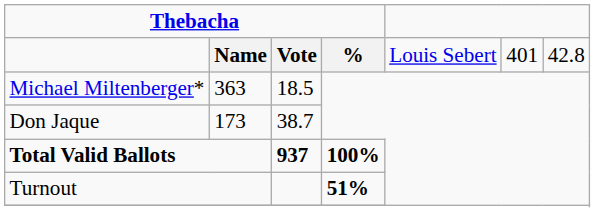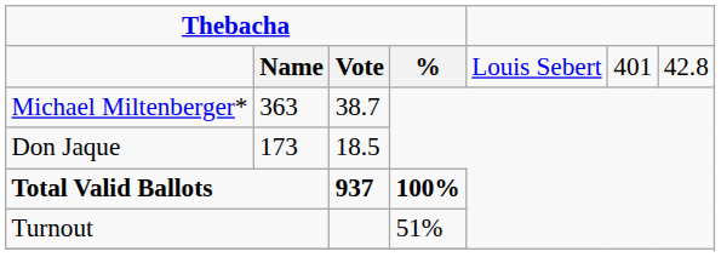 <table class="wikitable">
 <tr>
 <td colspan=4 align=center><strong><a href='#'>Thebacha</a></strong></td>
 </tr>
 <tr>
 <td></td>
 <th><strong>Name </strong></th>
 <th><strong>Vote</strong></th>
 <th><strong>%</strong><br></th>
 <td><a href='#'>Louis Sebert</a></td>
 <td>401</td>
 <td>42.8</td>
 </tr>
 <tr>
 <td><a href='#'>Michael Miltenberger</a>*</td>
 <td>363</td>
-<td>18.5</td>
+<td>38.7</td>
 </tr>
 <tr>
 <td>Don Jaque</td>
 <td>173</td>
-<td>38.7</td>
+<td>18.5</td>
 </tr>
 <tr>
 <td colspan=2><strong>Total Valid Ballots</strong></td>
 <td><strong>937</strong></td>
 <td><strong>100%</strong></td>
 </tr>
 <tr>
 <td colspan=2>Turnout</td>
 <td></td>
-<td><strong>51%</strong></td>
+<td>51%</td>
 </tr>
 <tr>
 </tr>
 </table>
